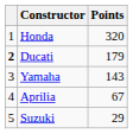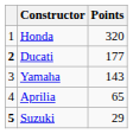 <table class="wikitable" style="font-size: 95%;">
 <tr>
 <th></th>
 <th>Constructor</th>
 <th>Points</th>
 </tr>
 <tr>
 <td align=center>1</td>
 <td> <a href='#'>Honda</a></td>
 <td align=right>320</td>
 </tr>
 <tr>
 <td align=center><strong>2</strong></td>
 <td> <a href='#'>Ducati</a></td>
-<td align=right>179</td>
+<td align=right>177</td>
 </tr>
 <tr>
 <td align=center>3</td>
 <td> <a href='#'>Yamaha</a></td>
 <td align=right>143</td>
 </tr>
 <tr>
 <td align=center>4</td>
 <td> <a href='#'>Aprilia</a></td>
-<td align=right>67</td>
+<td align=right>65</td>
 </tr>
 <tr>
-<td align=center>5</td>
+<td align=center><strong>5</strong></td>
 <td> <a href='#'>Suzuki</a></td>
 <td align=right>29</td>
 </tr>
 </table>
